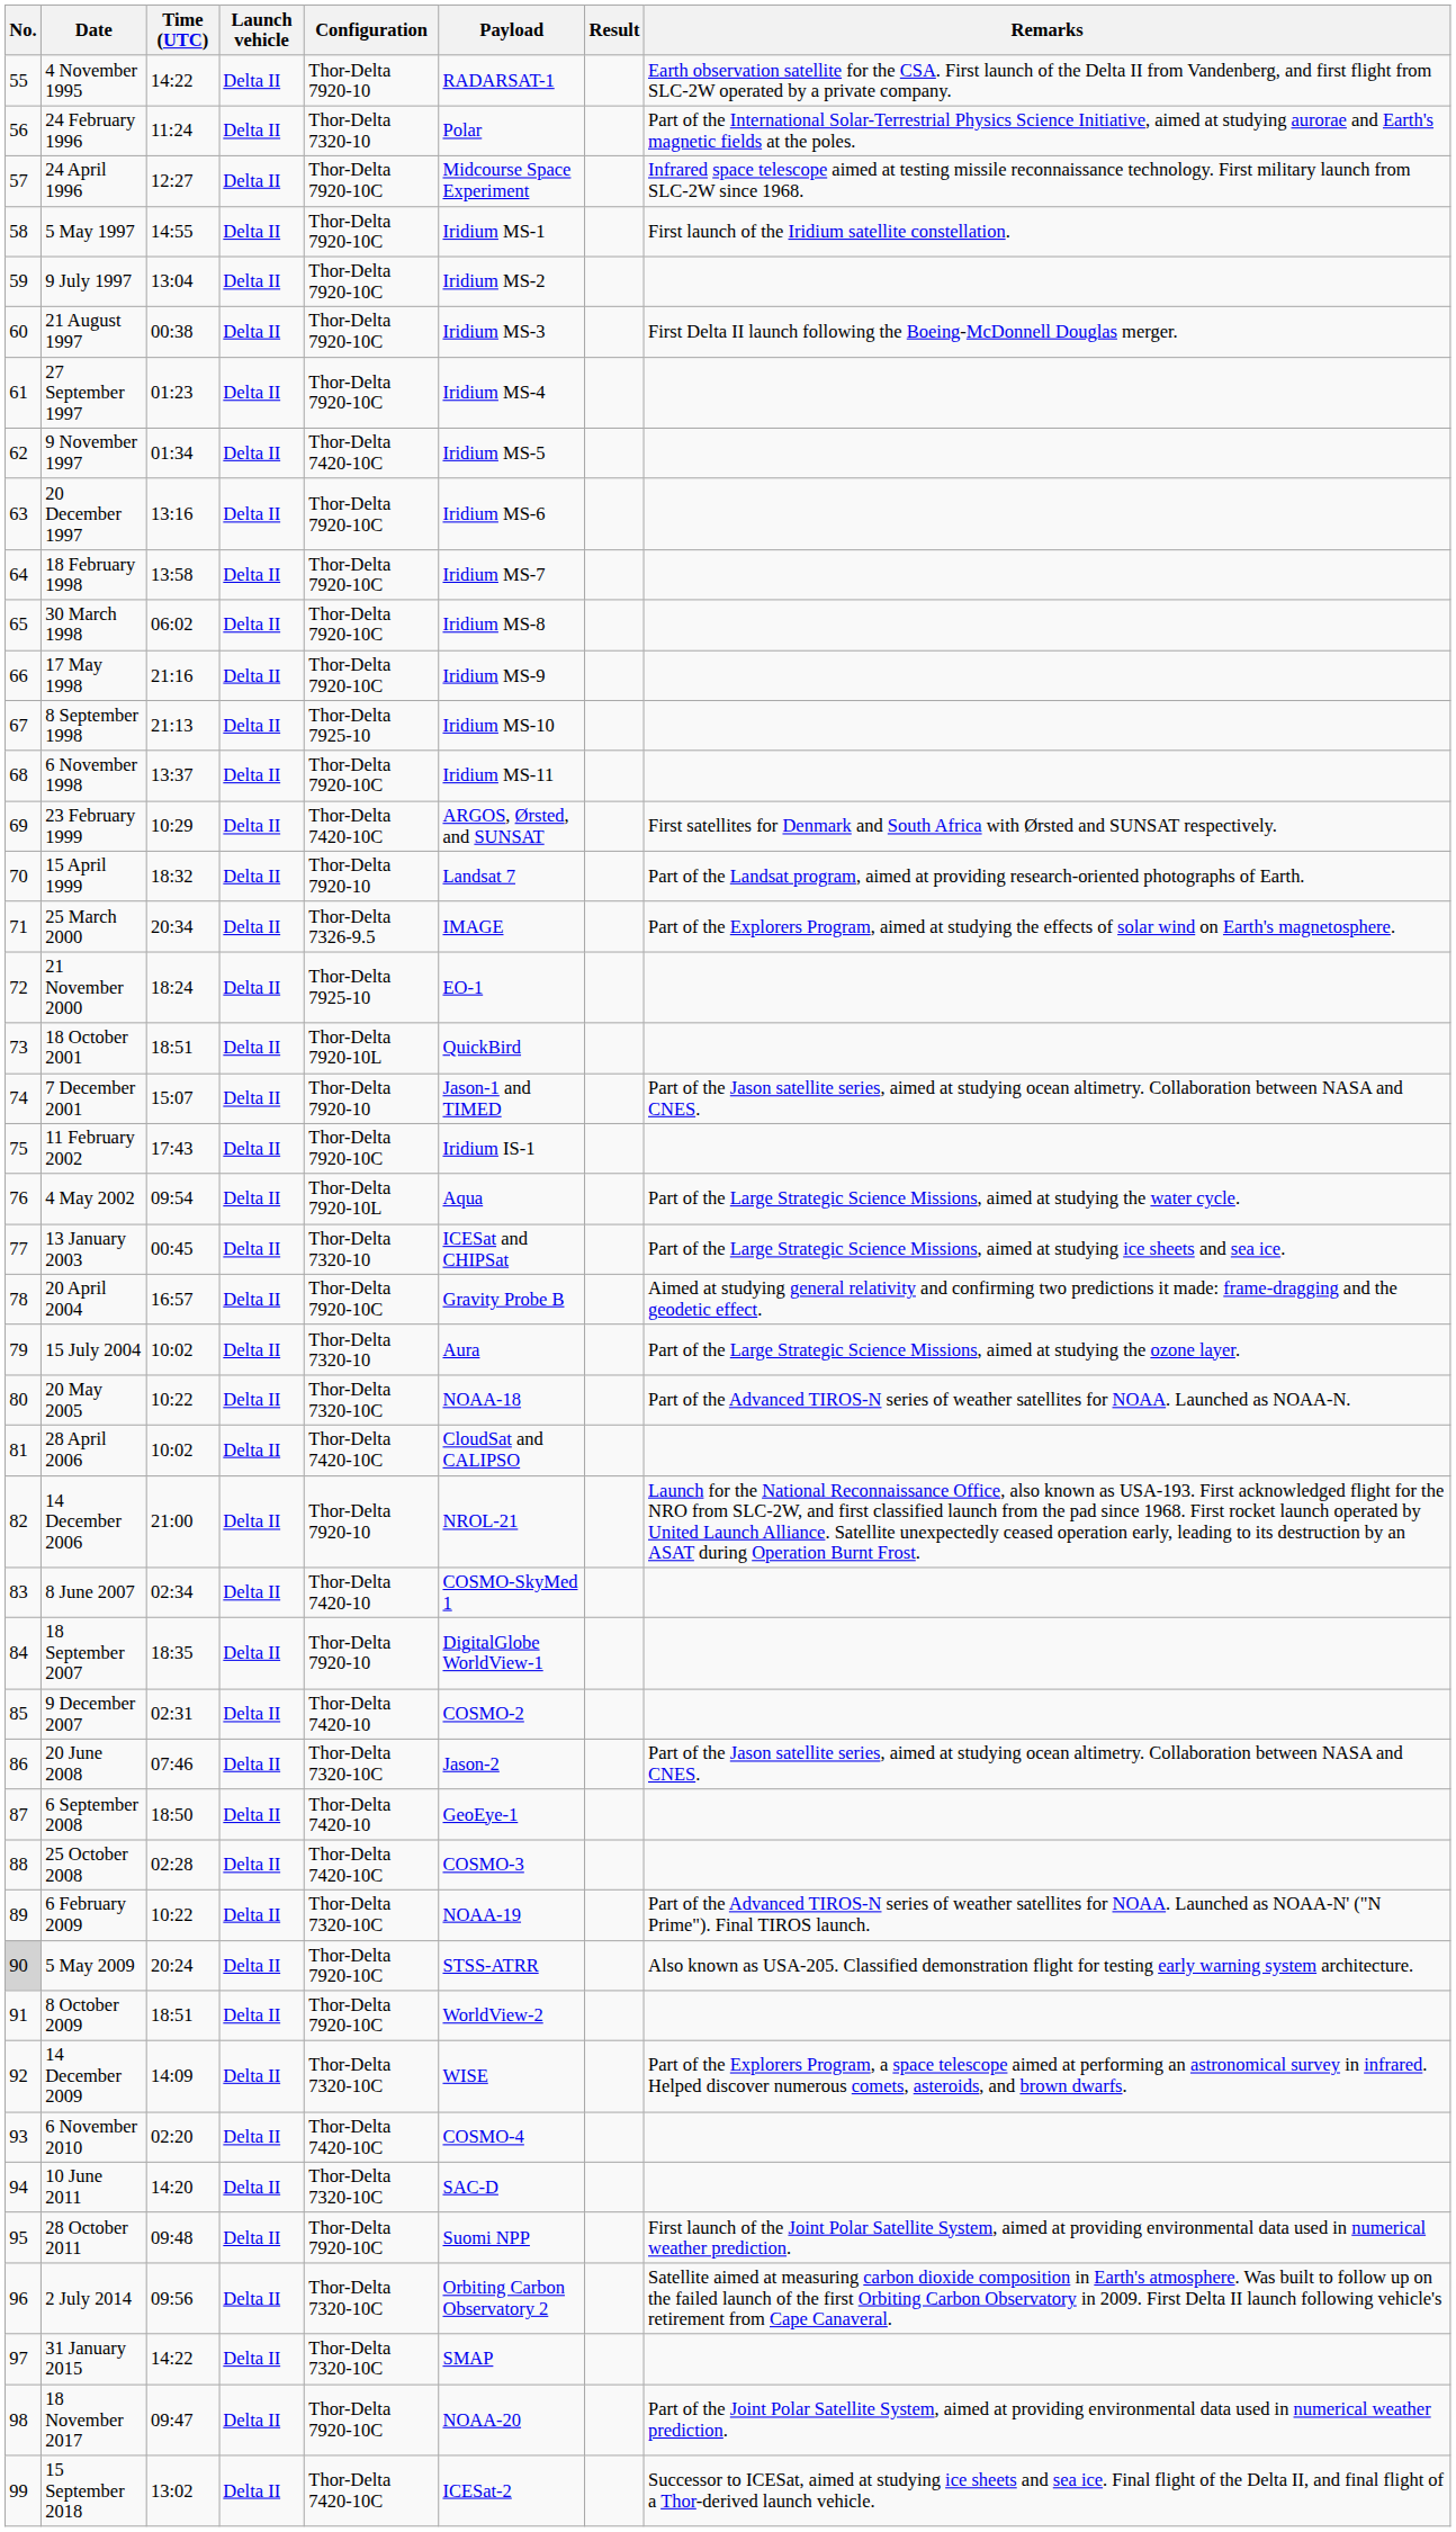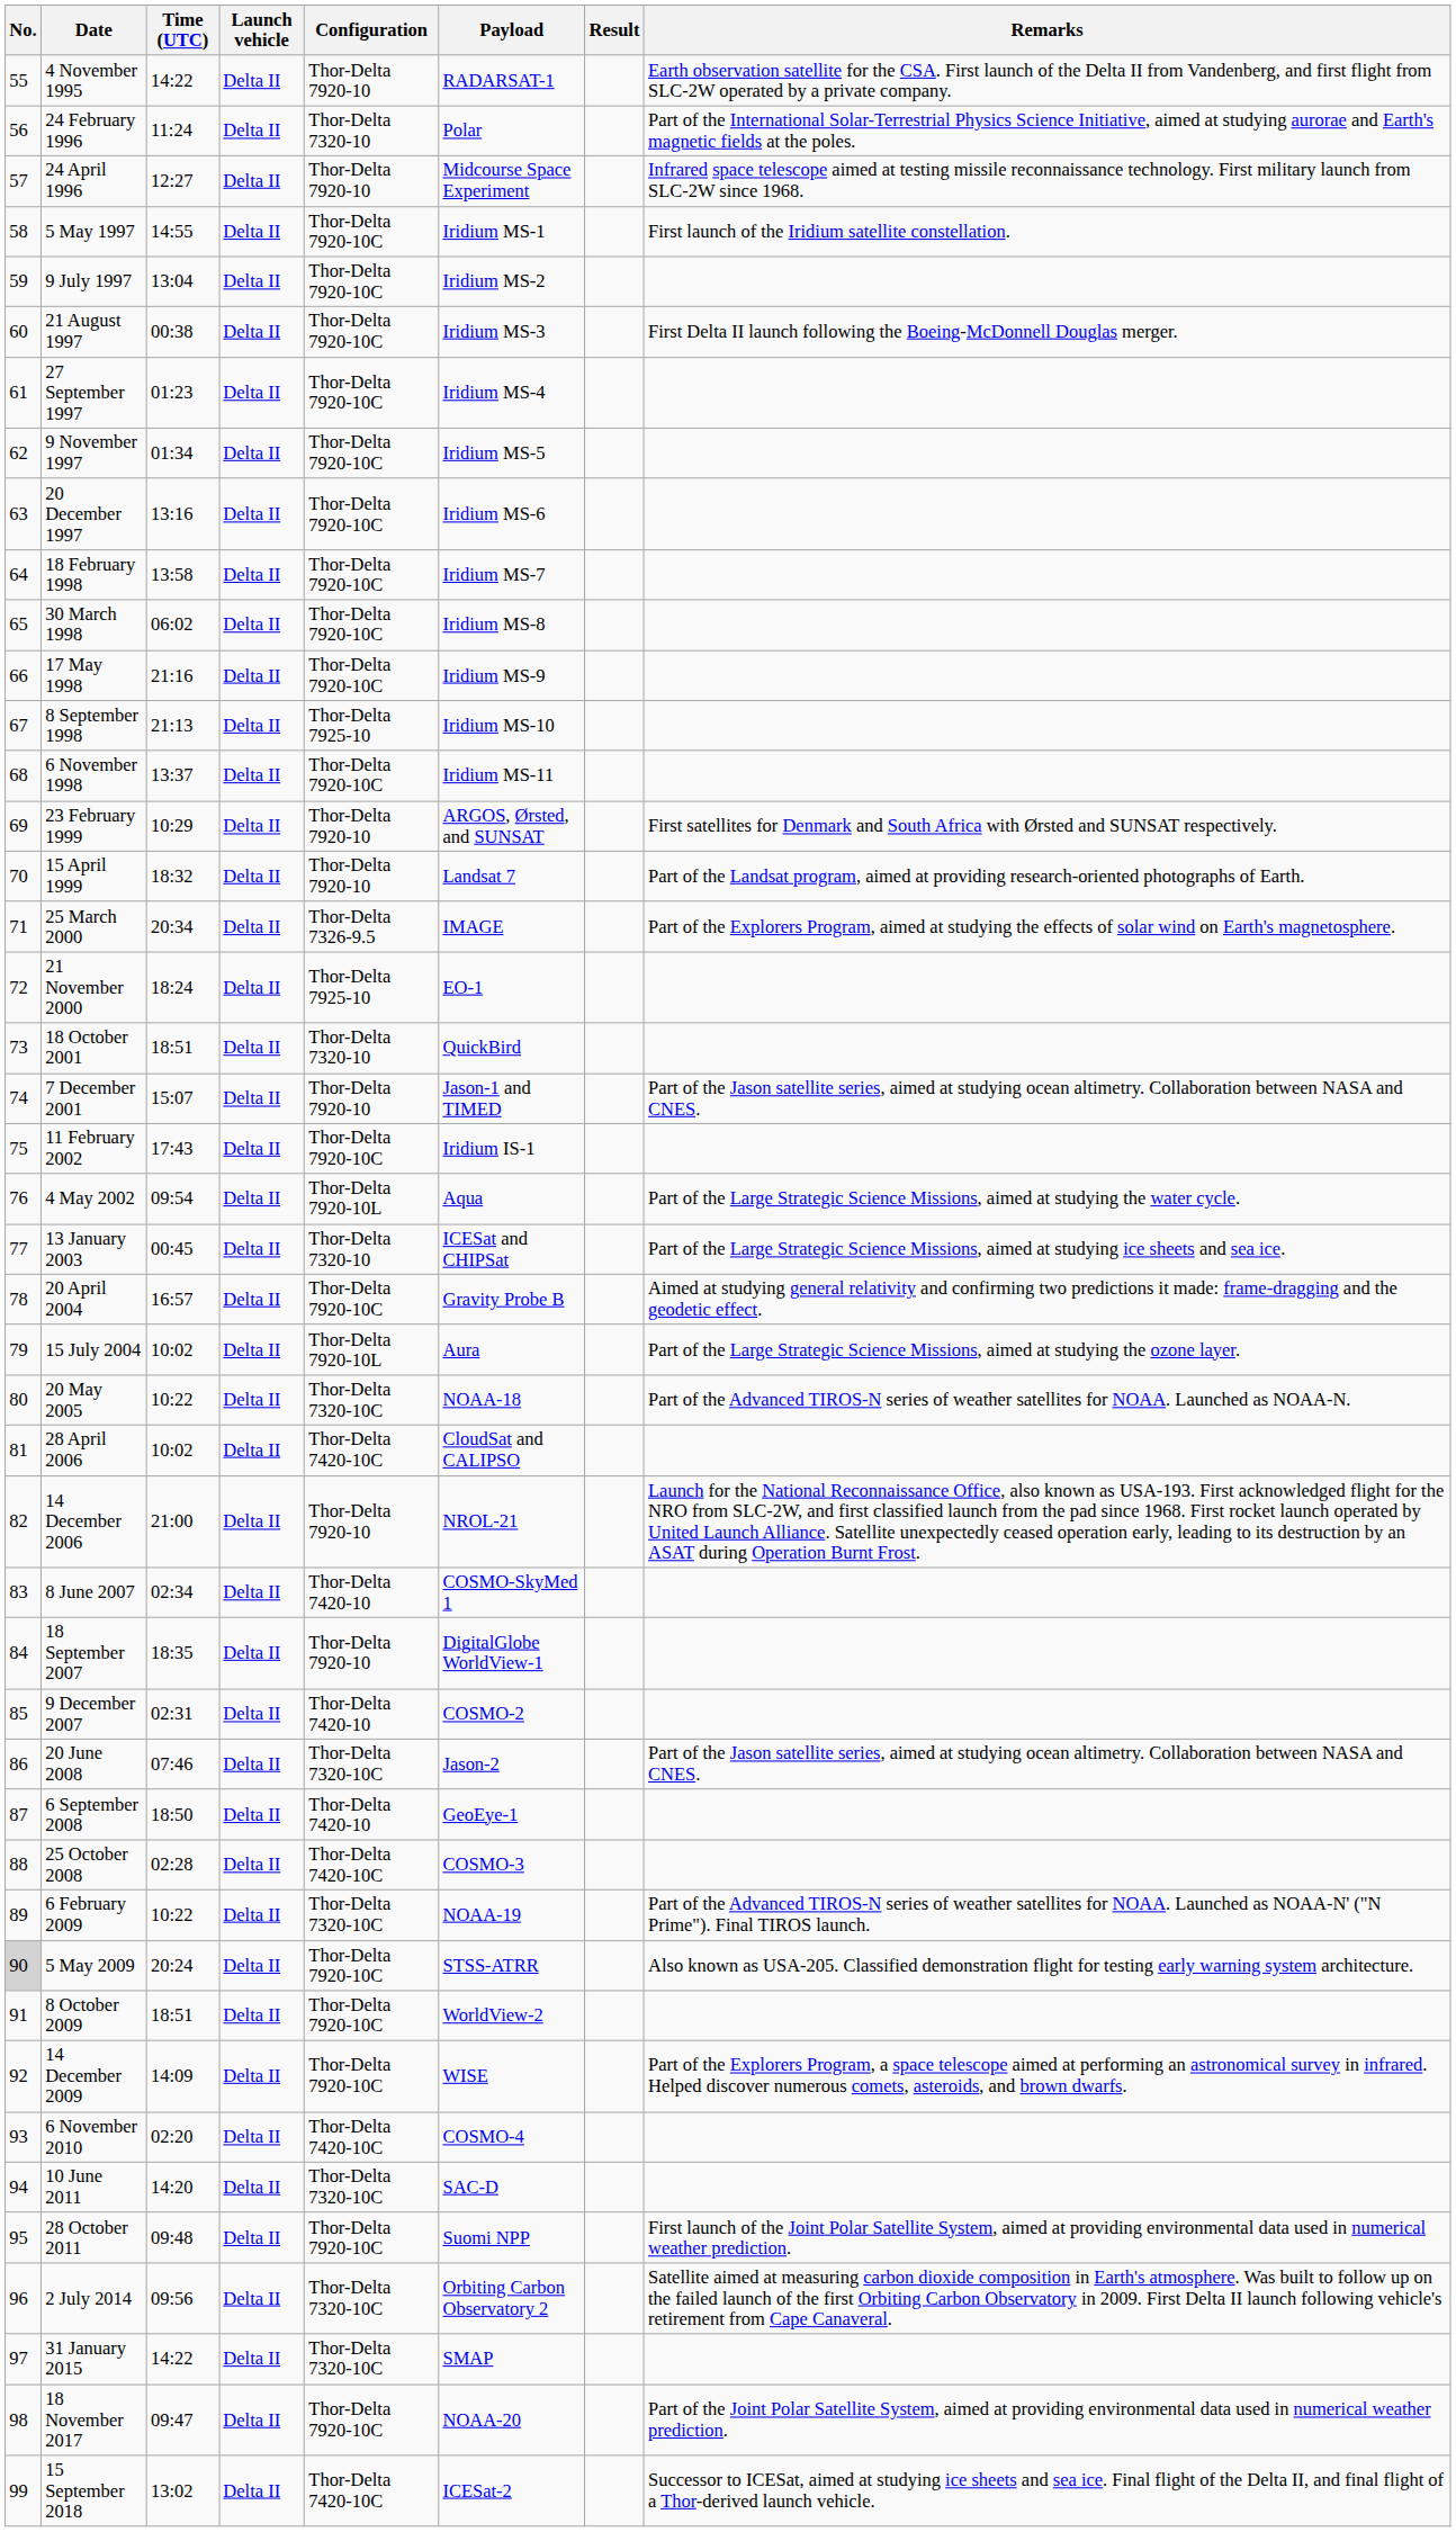 <table class="wikitable mw-collapsible mw-collapsed">
 <tr>
 <th>No.</th>
 <th>Date</th>
 <th>Time (<a href='#'>UTC</a>)</th>
 <th>Launch vehicle</th>
 <th>Configuration</th>
 <th>Payload</th>
 <th>Result</th>
 <th>Remarks</th>
 </tr>
 <tr>
 <td>55</td>
 <td>4 November 1995</td>
 <td>14:22</td>
 <td><a href='#'>Delta II</a></td>
 <td>Thor-Delta 7920-10</td>
 <td><a href='#'>RADARSAT-1</a></td>
 <td></td>
 <td><a href='#'>Earth observation satellite</a> for the <a href='#'>CSA</a>. First launch of the Delta II from Vandenberg, and first flight from SLC-2W operated by a private company.</td>
 </tr>
 <tr>
 <td>56</td>
 <td>24 February 1996</td>
 <td>11:24</td>
 <td><a href='#'>Delta II</a></td>
 <td>Thor-Delta 7320-10</td>
 <td><a href='#'>Polar</a></td>
 <td></td>
 <td>Part of the <a href='#'>International Solar-Terrestrial Physics Science Initiative</a>, aimed at studying <a href='#'>aurorae</a> and <a href='#'>Earth's magnetic fields</a> at the poles.</td>
 </tr>
 <tr>
 <td>57</td>
 <td>24 April 1996</td>
 <td>12:27</td>
 <td><a href='#'>Delta II</a></td>
-<td>Thor-Delta 7920-10C</td>
+<td>Thor-Delta 7920-10</td>
 <td><a href='#'>Midcourse Space Experiment</a></td>
 <td></td>
 <td><a href='#'>Infrared</a> <a href='#'>space telescope</a> aimed at testing missile reconnaissance technology. First military launch from SLC-2W since 1968.</td>
 </tr>
 <tr>
 <td>58</td>
 <td>5 May 1997</td>
 <td>14:55</td>
 <td><a href='#'>Delta II</a></td>
 <td>Thor-Delta 7920-10C</td>
 <td><a href='#'>Iridium</a> MS-1</td>
 <td></td>
 <td>First launch of the <a href='#'>Iridium satellite constellation</a>.</td>
 </tr>
 <tr>
 <td>59</td>
 <td>9 July 1997</td>
 <td>13:04</td>
 <td><a href='#'>Delta II</a></td>
 <td>Thor-Delta 7920-10C</td>
 <td><a href='#'>Iridium</a> MS-2</td>
 <td></td>
 <td></td>
 </tr>
 <tr>
 <td>60</td>
 <td>21 August 1997</td>
 <td>00:38</td>
 <td><a href='#'>Delta II</a></td>
 <td>Thor-Delta 7920-10C</td>
 <td><a href='#'>Iridium</a> MS-3</td>
 <td></td>
 <td>First Delta II launch following the <a href='#'>Boeing</a>-<a href='#'>McDonnell Douglas</a> merger.</td>
 </tr>
 <tr>
 <td>61</td>
 <td>27 September 1997</td>
 <td>01:23</td>
 <td><a href='#'>Delta II</a></td>
 <td>Thor-Delta 7920-10C</td>
 <td><a href='#'>Iridium</a> MS-4</td>
 <td></td>
 <td></td>
 </tr>
 <tr>
 <td>62</td>
 <td>9 November 1997</td>
 <td>01:34</td>
 <td><a href='#'>Delta II</a></td>
-<td>Thor-Delta 7420-10C</td>
+<td>Thor-Delta 7920-10C</td>
 <td><a href='#'>Iridium</a> MS-5</td>
 <td></td>
 <td></td>
 </tr>
 <tr>
 <td>63</td>
 <td>20 December 1997</td>
 <td>13:16</td>
 <td><a href='#'>Delta II</a></td>
 <td>Thor-Delta 7920-10C</td>
 <td><a href='#'>Iridium</a> MS-6</td>
 <td></td>
 <td></td>
 </tr>
 <tr>
 <td>64</td>
 <td>18 February 1998</td>
 <td>13:58</td>
 <td><a href='#'>Delta II</a></td>
 <td>Thor-Delta 7920-10C</td>
 <td><a href='#'>Iridium</a> MS-7</td>
 <td></td>
 <td></td>
 </tr>
 <tr>
 <td>65</td>
 <td>30 March 1998</td>
 <td>06:02</td>
 <td><a href='#'>Delta II</a></td>
 <td>Thor-Delta 7920-10C</td>
 <td><a href='#'>Iridium</a> MS-8</td>
 <td></td>
 <td></td>
 </tr>
 <tr>
 <td>66</td>
 <td>17 May 1998</td>
 <td>21:16</td>
 <td><a href='#'>Delta II</a></td>
 <td>Thor-Delta 7920-10C</td>
 <td><a href='#'>Iridium</a> MS-9</td>
 <td></td>
 <td></td>
 </tr>
 <tr>
 <td>67</td>
 <td>8 September 1998</td>
 <td>21:13</td>
 <td><a href='#'>Delta II</a></td>
 <td>Thor-Delta 7925-10</td>
 <td><a href='#'>Iridium</a> MS-10</td>
 <td></td>
 <td></td>
 </tr>
 <tr>
 <td>68</td>
 <td>6 November 1998</td>
 <td>13:37</td>
 <td><a href='#'>Delta II</a></td>
 <td>Thor-Delta 7920-10C</td>
 <td><a href='#'>Iridium</a> MS-11</td>
 <td></td>
 <td></td>
 </tr>
 <tr>
 <td>69</td>
 <td>23 February 1999</td>
 <td>10:29</td>
 <td><a href='#'>Delta II</a></td>
-<td>Thor-Delta 7420-10C</td>
+<td>Thor-Delta 7920-10</td>
 <td><a href='#'>ARGOS</a>, <a href='#'>Ørsted</a>, and <a href='#'>SUNSAT</a></td>
 <td></td>
 <td>First satellites for <a href='#'>Denmark</a> and <a href='#'>South Africa</a> with Ørsted and SUNSAT respectively.</td>
 </tr>
 <tr>
 <td>70</td>
 <td>15 April 1999</td>
 <td>18:32</td>
 <td><a href='#'>Delta II</a></td>
 <td>Thor-Delta 7920-10</td>
 <td><a href='#'>Landsat 7</a></td>
 <td></td>
 <td>Part of the <a href='#'>Landsat program</a>, aimed at providing research-oriented photographs of Earth.</td>
 </tr>
 <tr>
 <td>71</td>
 <td>25 March 2000</td>
 <td>20:34</td>
 <td><a href='#'>Delta II</a></td>
 <td>Thor-Delta 7326-9.5</td>
 <td><a href='#'>IMAGE</a></td>
 <td></td>
 <td>Part of the <a href='#'>Explorers Program</a>, aimed at studying the effects of <a href='#'>solar wind</a> on <a href='#'>Earth's magnetosphere</a>.</td>
 </tr>
 <tr>
 <td>72</td>
 <td>21 November 2000</td>
 <td>18:24</td>
 <td><a href='#'>Delta II</a></td>
 <td>Thor-Delta 7925-10</td>
 <td><a href='#'>EO-1</a></td>
 <td></td>
 <td></td>
 </tr>
 <tr>
 <td>73</td>
 <td>18 October 2001</td>
 <td>18:51</td>
 <td><a href='#'>Delta II</a></td>
-<td>Thor-Delta 7920-10L</td>
+<td>Thor-Delta 7320-10</td>
 <td><a href='#'>QuickBird</a></td>
 <td></td>
 <td></td>
 </tr>
 <tr>
 <td>74</td>
 <td>7 December 2001</td>
 <td>15:07</td>
 <td><a href='#'>Delta II</a></td>
 <td>Thor-Delta 7920-10</td>
 <td><a href='#'>Jason-1</a> and <a href='#'>TIMED</a></td>
 <td></td>
 <td>Part of the <a href='#'>Jason satellite series</a>, aimed at studying ocean altimetry. Collaboration between NASA and <a href='#'>CNES</a>.</td>
 </tr>
 <tr>
 <td>75</td>
 <td>11 February 2002</td>
 <td>17:43</td>
 <td><a href='#'>Delta II</a></td>
 <td>Thor-Delta 7920-10C</td>
 <td><a href='#'>Iridium</a> IS-1</td>
 <td></td>
 <td></td>
 </tr>
 <tr>
 <td>76</td>
 <td>4 May 2002</td>
 <td>09:54</td>
 <td><a href='#'>Delta II</a></td>
 <td>Thor-Delta 7920-10L</td>
 <td><a href='#'>Aqua</a></td>
 <td></td>
 <td>Part of the <a href='#'>Large Strategic Science Missions</a>, aimed at studying the <a href='#'>water cycle</a>.</td>
 </tr>
 <tr>
 <td>77</td>
 <td>13 January 2003</td>
 <td>00:45</td>
 <td><a href='#'>Delta II</a></td>
 <td>Thor-Delta 7320-10</td>
 <td><a href='#'>ICESat</a> and <a href='#'>CHIPSat</a></td>
 <td></td>
 <td>Part of the <a href='#'>Large Strategic Science Missions</a>, aimed at studying <a href='#'>ice sheets</a> and <a href='#'>sea ice</a>.</td>
 </tr>
 <tr>
 <td>78</td>
 <td>20 April 2004</td>
 <td>16:57</td>
 <td><a href='#'>Delta II</a></td>
 <td>Thor-Delta 7920-10C</td>
 <td><a href='#'>Gravity Probe B</a></td>
 <td></td>
 <td>Aimed at studying <a href='#'>general relativity</a> and confirming two predictions it made: <a href='#'>frame-dragging</a> and the <a href='#'>geodetic effect</a>.</td>
 </tr>
 <tr>
 <td>79</td>
 <td>15 July 2004</td>
 <td>10:02</td>
 <td><a href='#'>Delta II</a></td>
-<td>Thor-Delta 7320-10</td>
+<td>Thor-Delta 7920-10L</td>
 <td><a href='#'>Aura</a></td>
 <td></td>
 <td>Part of the <a href='#'>Large Strategic Science Missions</a>, aimed at studying the <a href='#'>ozone layer</a>.</td>
 </tr>
 <tr>
 <td>80</td>
 <td>20 May 2005</td>
 <td>10:22</td>
 <td><a href='#'>Delta II</a></td>
 <td>Thor-Delta 7320-10C</td>
 <td><a href='#'>NOAA-18</a></td>
 <td></td>
 <td>Part of the <a href='#'>Advanced TIROS-N</a> series of weather satellites for <a href='#'>NOAA</a>. Launched as NOAA-N.</td>
 </tr>
 <tr>
 <td>81</td>
 <td>28 April 2006</td>
 <td>10:02</td>
 <td><a href='#'>Delta II</a></td>
 <td>Thor-Delta 7420-10C</td>
 <td><a href='#'>CloudSat</a> and <a href='#'>CALIPSO</a></td>
 <td></td>
 <td></td>
 </tr>
 <tr>
 <td>82</td>
 <td>14 December 2006</td>
 <td>21:00</td>
 <td><a href='#'>Delta II</a></td>
 <td>Thor-Delta 7920-10</td>
 <td><a href='#'>NROL-21</a></td>
 <td></td>
 <td><a href='#'>Launch</a> for the <a href='#'>National Reconnaissance Office</a>, also known as USA-193. First acknowledged flight for the NRO from SLC-2W, and first classified launch from the pad since 1968. First rocket launch operated by <a href='#'>United Launch Alliance</a>. Satellite unexpectedly ceased operation early, leading to its destruction by an <a href='#'>ASAT</a> during <a href='#'>Operation Burnt Frost</a>.</td>
 </tr>
 <tr>
 <td>83</td>
 <td>8 June 2007</td>
 <td>02:34</td>
 <td><a href='#'>Delta II</a></td>
 <td>Thor-Delta 7420-10</td>
 <td><a href='#'>COSMO-SkyMed 1</a></td>
 <td></td>
 <td></td>
 </tr>
 <tr>
 <td>84</td>
 <td>18 September 2007</td>
 <td>18:35</td>
 <td><a href='#'>Delta II</a></td>
 <td>Thor-Delta 7920-10</td>
 <td><a href='#'>DigitalGlobe</a> <a href='#'>WorldView-1</a></td>
 <td></td>
 <td></td>
 </tr>
 <tr>
 <td>85</td>
 <td>9 December 2007</td>
 <td>02:31</td>
 <td><a href='#'>Delta II</a></td>
 <td>Thor-Delta 7420-10</td>
 <td><a href='#'>COSMO-2</a></td>
 <td></td>
 <td></td>
 </tr>
 <tr>
 <td>86</td>
 <td>20 June 2008</td>
 <td>07:46</td>
 <td><a href='#'>Delta II</a></td>
 <td>Thor-Delta 7320-10C</td>
 <td><a href='#'>Jason-2</a></td>
 <td></td>
 <td>Part of the <a href='#'>Jason satellite series</a>, aimed at studying ocean altimetry. Collaboration between NASA and <a href='#'>CNES</a>.</td>
 </tr>
 <tr>
 <td>87</td>
 <td>6 September 2008</td>
 <td>18:50</td>
 <td><a href='#'>Delta II</a></td>
 <td>Thor-Delta 7420-10</td>
 <td><a href='#'>GeoEye-1</a></td>
 <td></td>
 <td></td>
 </tr>
 <tr>
 <td>88</td>
 <td>25 October 2008</td>
 <td>02:28</td>
 <td><a href='#'>Delta II</a></td>
 <td>Thor-Delta 7420-10C</td>
 <td><a href='#'>COSMO-3</a></td>
 <td></td>
 <td></td>
 </tr>
 <tr>
 <td>89</td>
 <td>6 February 2009</td>
 <td>10:22</td>
 <td><a href='#'>Delta II</a></td>
 <td>Thor-Delta 7320-10C</td>
 <td><a href='#'>NOAA-19</a></td>
 <td></td>
 <td>Part of the <a href='#'>Advanced TIROS-N</a> series of weather satellites for <a href='#'>NOAA</a>. Launched as NOAA-N' ("N Prime"). Final TIROS launch.</td>
 </tr>
 <tr>
 <td style="background: lightgrey;">90</td>
 <td>5 May 2009</td>
 <td>20:24</td>
 <td><a href='#'>Delta II</a></td>
 <td>Thor-Delta 7920-10C</td>
 <td><a href='#'>STSS-ATRR</a></td>
 <td></td>
 <td>Also known as USA-205. Classified demonstration flight for testing <a href='#'>early warning system</a> architecture.</td>
 </tr>
 <tr>
 <td>91</td>
 <td>8 October 2009</td>
 <td>18:51</td>
 <td><a href='#'>Delta II</a></td>
 <td>Thor-Delta 7920-10C</td>
 <td><a href='#'>WorldView-2</a></td>
 <td></td>
 <td></td>
 </tr>
 <tr>
 <td>92</td>
 <td>14 December 2009</td>
 <td>14:09</td>
 <td><a href='#'>Delta II</a></td>
-<td>Thor-Delta 7320-10C</td>
+<td>Thor-Delta 7920-10C</td>
 <td><a href='#'>WISE</a></td>
 <td></td>
 <td>Part of the <a href='#'>Explorers Program</a>, a <a href='#'>space telescope</a> aimed at performing an <a href='#'>astronomical survey</a> in <a href='#'>infrared</a>. Helped discover numerous <a href='#'>comets</a>, <a href='#'>asteroids</a>, and <a href='#'>brown dwarfs</a>.</td>
 </tr>
 <tr>
 <td>93</td>
 <td>6 November 2010</td>
 <td>02:20</td>
 <td><a href='#'>Delta II</a></td>
 <td>Thor-Delta 7420-10C</td>
 <td><a href='#'>COSMO-4</a></td>
 <td></td>
 <td></td>
 </tr>
 <tr>
 <td>94</td>
 <td>10 June 2011</td>
 <td>14:20</td>
 <td><a href='#'>Delta II</a></td>
 <td>Thor-Delta 7320-10C</td>
 <td><a href='#'>SAC-D</a></td>
 <td></td>
 <td></td>
 </tr>
 <tr>
 <td>95</td>
 <td>28 October 2011</td>
 <td>09:48</td>
 <td><a href='#'>Delta II</a></td>
 <td>Thor-Delta 7920-10C</td>
 <td><a href='#'>Suomi NPP</a></td>
 <td></td>
 <td>First launch of the <a href='#'>Joint Polar Satellite System</a>, aimed at providing environmental data used in <a href='#'>numerical weather prediction</a>.</td>
 </tr>
 <tr>
 <td>96</td>
 <td>2 July 2014</td>
 <td>09:56</td>
 <td><a href='#'>Delta II</a></td>
 <td>Thor-Delta 7320-10C</td>
 <td><a href='#'>Orbiting Carbon Observatory 2</a></td>
 <td></td>
 <td>Satellite aimed at measuring <a href='#'>carbon dioxide composition</a> in <a href='#'>Earth's atmosphere</a>. Was built to follow up on the failed launch of the first <a href='#'>Orbiting Carbon Observatory</a> in 2009. First Delta II launch following vehicle's retirement from <a href='#'>Cape Canaveral</a>.</td>
 </tr>
 <tr>
 <td>97</td>
 <td>31 January 2015</td>
 <td>14:22</td>
 <td><a href='#'>Delta II</a></td>
 <td>Thor-Delta 7320-10C</td>
 <td><a href='#'>SMAP</a></td>
 <td></td>
 <td></td>
 </tr>
 <tr>
 <td>98</td>
 <td>18 November 2017</td>
 <td>09:47</td>
 <td><a href='#'>Delta II</a></td>
 <td>Thor-Delta 7920-10C</td>
 <td><a href='#'>NOAA-20</a></td>
 <td></td>
 <td>Part of the <a href='#'>Joint Polar Satellite System</a>, aimed at providing environmental data used in <a href='#'>numerical weather prediction</a>.</td>
 </tr>
 <tr>
 <td>99</td>
 <td>15 September 2018</td>
 <td>13:02</td>
 <td><a href='#'>Delta II</a></td>
 <td>Thor-Delta 7420-10C</td>
 <td><a href='#'>ICESat-2</a></td>
 <td></td>
 <td>Successor to ICESat, aimed at studying <a href='#'>ice sheets</a> and <a href='#'>sea ice</a>. Final flight of the Delta II, and final flight of a <a href='#'>Thor</a>-derived launch vehicle.</td>
 </tr>
 </table>
